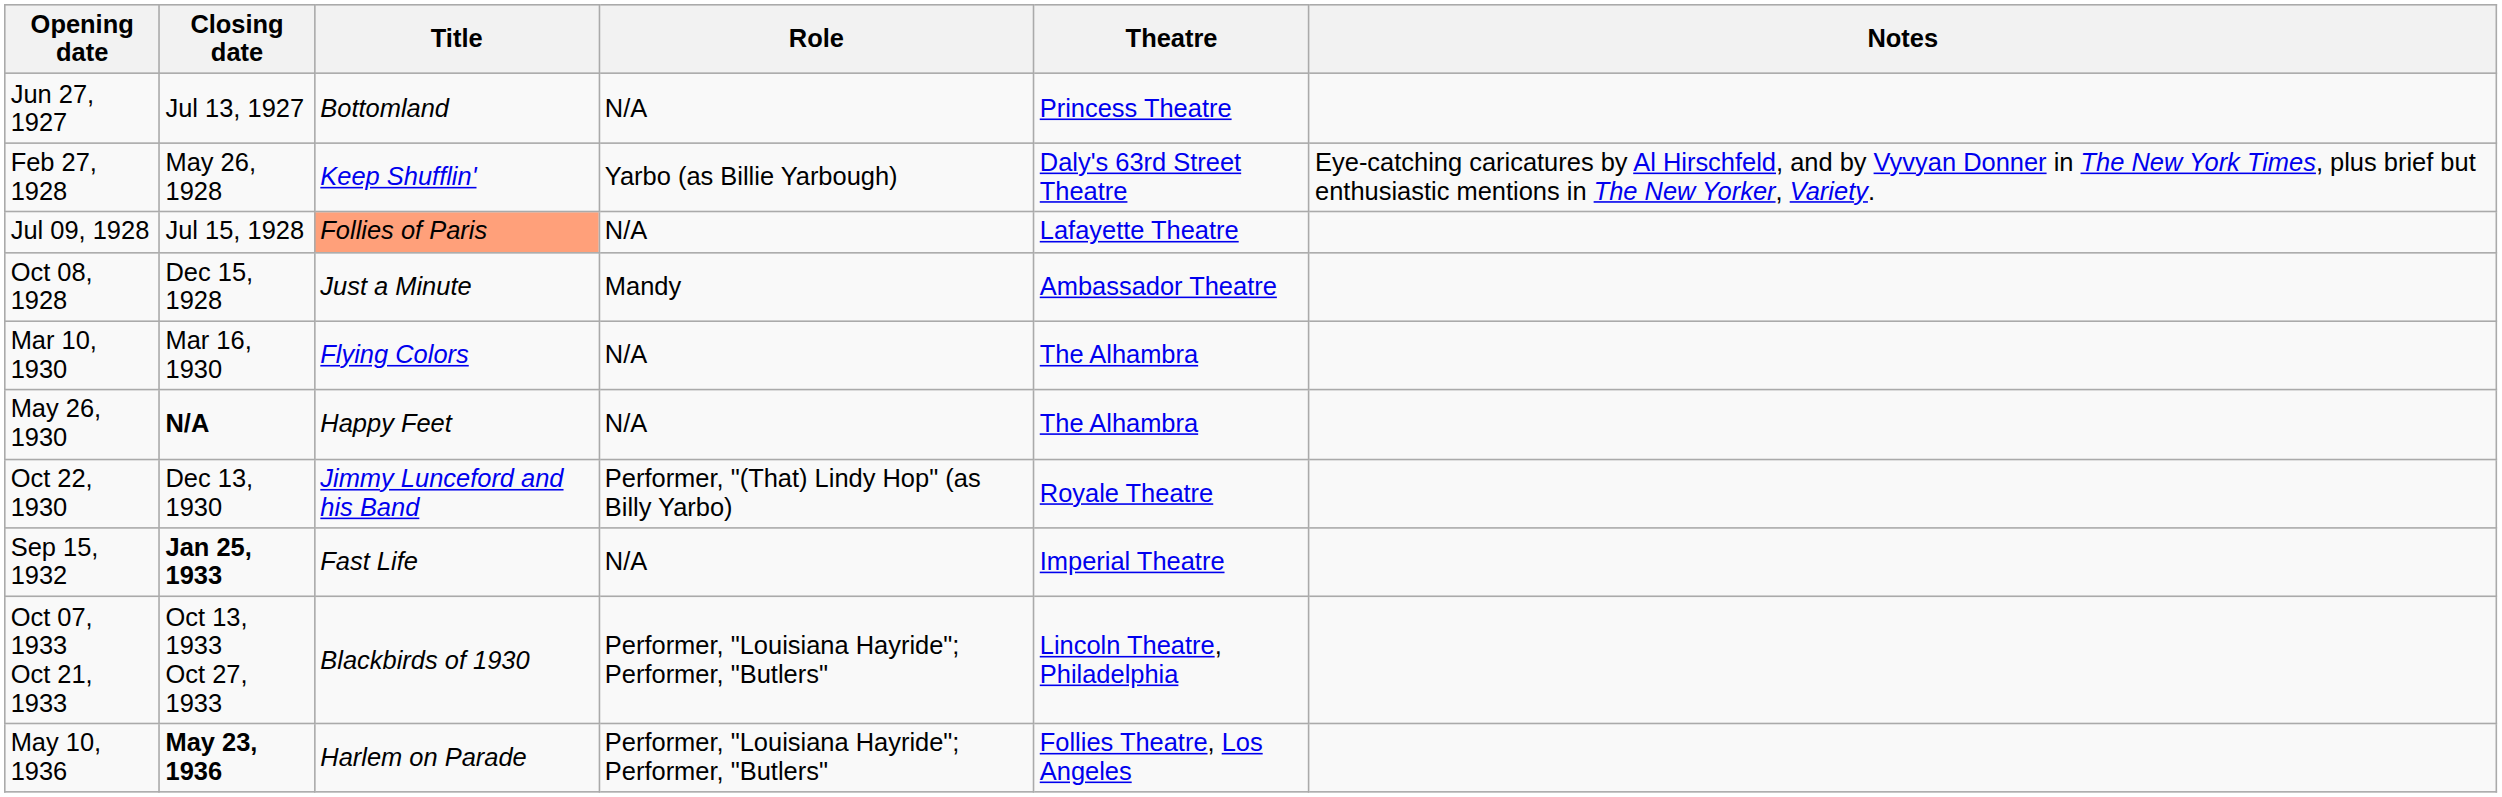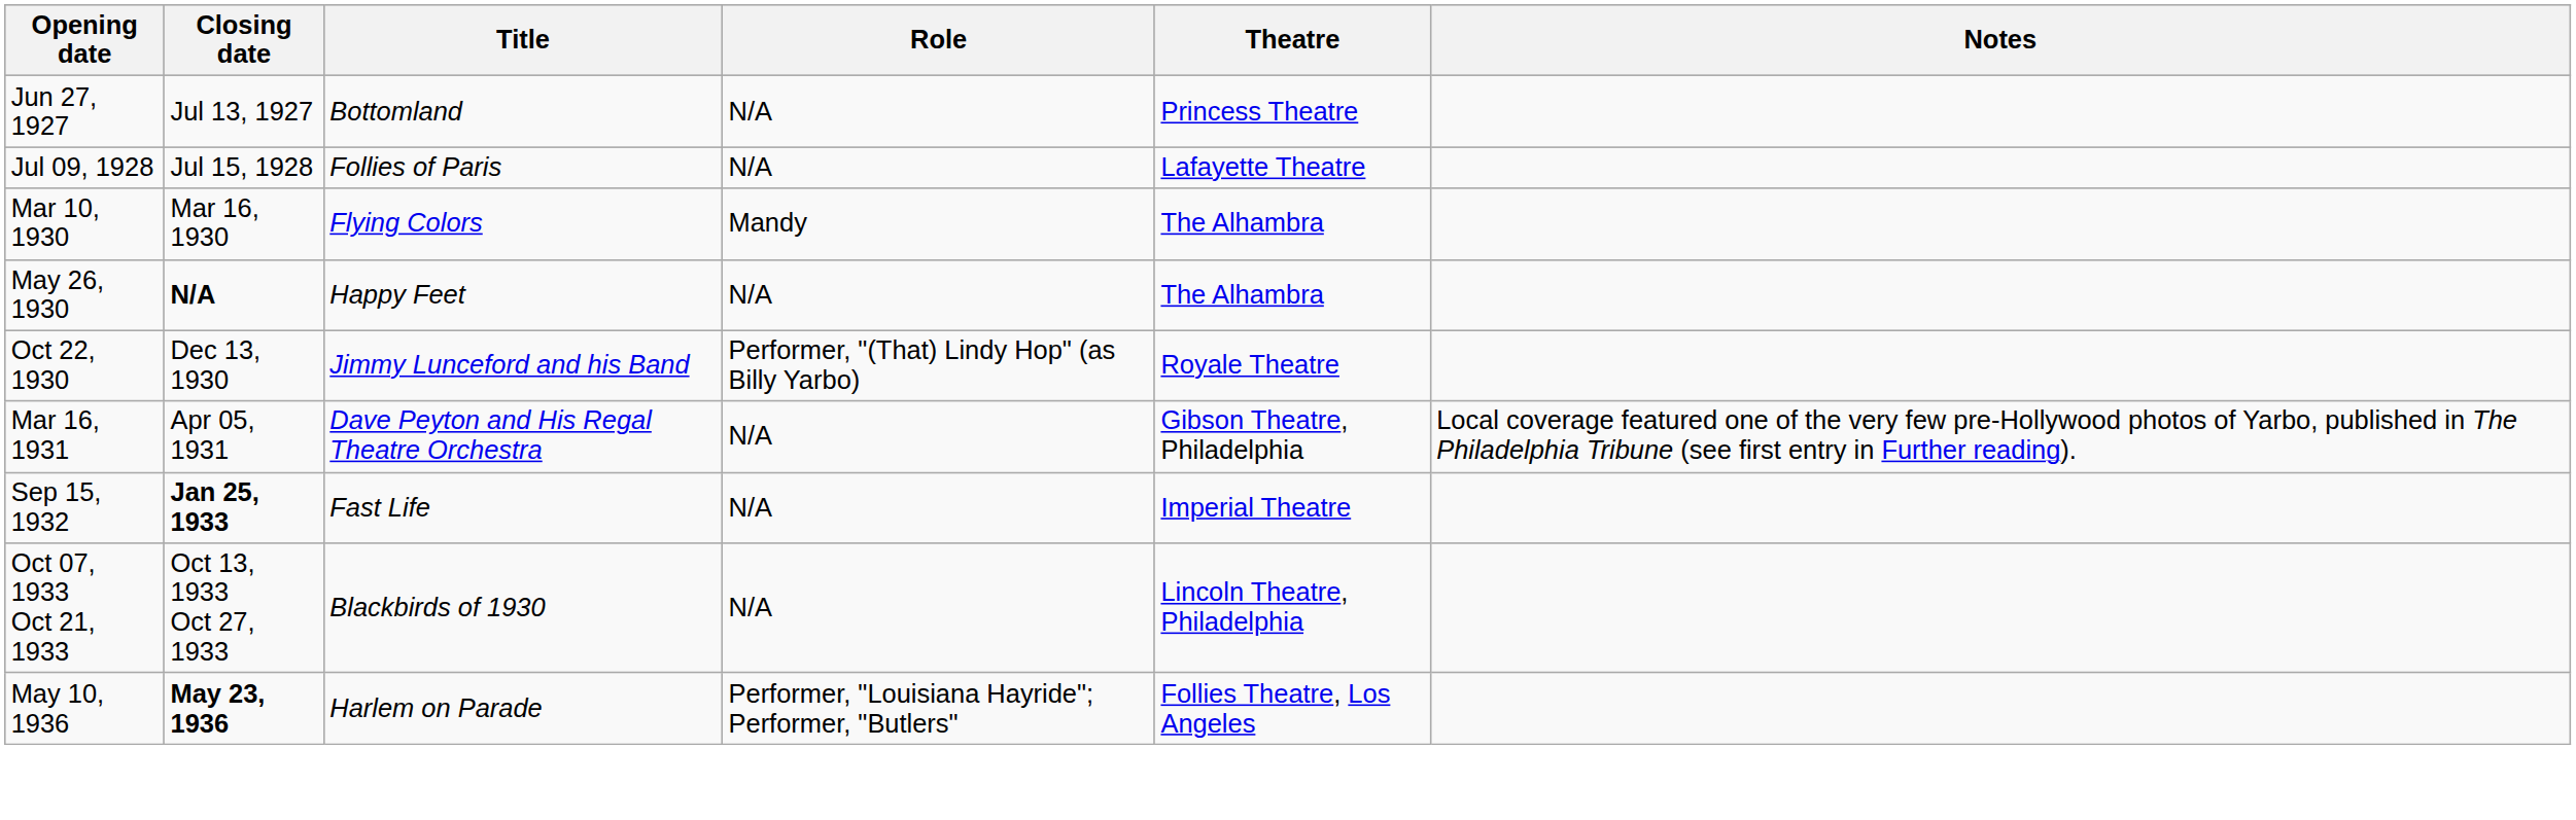 <table class="wikitable sortable">
 <tr>
 <th style="width:90px;" class="unsortable">Opening date</th>
 <th style="width:90px;" class="unsortable">Closing date</th>
 <th>Title</th>
 <th class="unsortable">Role</th>
 <th class="unsortable">Theatre</th>
 <th class="unsortable">Notes</th>
 </tr>
 <tr>
 <td>Jun 27, 1927</td>
 <td>Jul 13, 1927</td>
 <td><em>Bottomland</em> </td>
 <td>N/A</td>
 <td><a href='#'>Princess Theatre</a></td>
 <td></td>
 </tr>
 <tr>
-<td>Feb 27, 1928</td>
-<td>May 26, 1928</td>
-<td><em><a href='#'>Keep Shufflin'</a></em> </td>
-<td>Yarbo (as Billie Yarbough)</td>
-<td><a href='#'>Daly's 63rd Street Theatre</a></td>
-<td>Eye-catching caricatures by <a href='#'>Al Hirschfeld</a>, and by <a href='#'>Vyvyan Donner</a> in <em><a href='#'>The New York Times</a></em>, plus brief but enthusiastic mentions in <em><a href='#'>The New Yorker</a></em>, <em><a href='#'>Variety</a></em>.</td>
-</tr>
-<tr>
 <td>Jul 09, 1928</td>
 <td>Jul 15, 1928</td>
-<td style="background: lightsalmon;"><em>Follies of Paris</em></td>
+<td><em>Follies of Paris</em></td>
 <td>N/A</td>
 <td><a href='#'>Lafayette Theatre</a></td>
-<td></td>
-</tr>
-<tr>
-<td>Oct 08, 1928</td>
-<td>Dec 15, 1928</td>
-<td><em>Just a Minute</em> </td>
-<td>Mandy</td>
-<td><a href='#'>Ambassador Theatre</a></td>
 <td></td>
 </tr>
 <tr>
 <td>Mar 10, 1930</td>
 <td>Mar 16, 1930</td>
 <td><em><a href='#'>Flying Colors</a></em> </td>
-<td>N/A</td>
+<td>Mandy</td>
 <td><a href='#'>The Alhambra</a></td>
 <td></td>
 </tr>
 <tr>
 <td>May 26, 1930</td>
 <td><strong>N/A</strong></td>
 <td><em>Happy Feet</em> </td>
 <td>N/A</td>
 <td><a href='#'>The Alhambra</a></td>
 <td></td>
 </tr>
 <tr>
 <td>Oct 22, 1930</td>
 <td>Dec 13, 1930</td>
 <td><em><a href='#'>Jimmy Lunceford and his Band</a></em> </td>
 <td>Performer, "(That) Lindy Hop" (as Billy Yarbo)</td>
 <td><a href='#'>Royale Theatre</a></td>
 <td></td>
 </tr>
 <tr>
+<td>Mar 16, 1931</td>
+<td>Apr 05, 1931</td>
+<td><em><a href='#'>Dave Peyton and His Regal Theatre Orchestra</a></em> </td>
+<td>N/A</td>
+<td><a href='#'>Gibson Theatre</a>, Philadelphia</td>
+<td>Local coverage featured one of the very few pre-Hollywood photos of Yarbo, published in <em>The Philadelphia Tribune</em> (see first entry in <a href='#'>Further reading</a>).</td>
+</tr>
+<tr>
 <td>Sep 15, 1932</td>
 <td><strong>Jan 25, 1933</strong></td>
 <td><em>Fast Life</em> </td>
 <td>N/A</td>
 <td><a href='#'>Imperial Theatre</a></td>
 <td></td>
 </tr>
 <tr>
 <td>Oct 07, 1933<br>Oct 21, 1933</td>
 <td>Oct 13, 1933<br>Oct 27, 1933</td>
 <td><em>Blackbirds of 1930</em> </td>
-<td>Performer, "Louisiana Hayride"; Performer, "Butlers"</td>
+<td>N/A</td>
 <td><a href='#'>Lincoln Theatre</a>, <a href='#'>Philadelphia</a></td>
 <td></td>
 </tr>
 <tr>
 <td>May 10, 1936</td>
 <td><strong>May 23, 1936</strong></td>
 <td><em>Harlem on Parade</em> </td>
 <td>Performer, "Louisiana Hayride"; Performer, "Butlers"</td>
 <td><a href='#'>Follies Theatre</a>, <a href='#'>Los Angeles</a></td>
 <td></td>
 </tr>
 </table>
